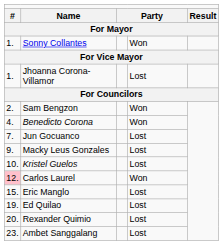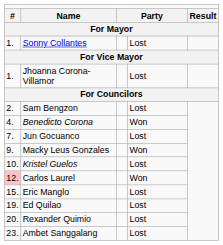 <table class=wikitable style="font-size:90%">
 <tr>
 <td colspan=5 bgcolor=></td>
 </tr>
 <tr>
 <th>#</th>
 <th width=150px>Name</th>
 <th colspan=2 width=110px>Party</th>
 <th>Result</th>
 </tr>
 <tr>
 <th colspan=5>For Mayor</th>
 </tr>
 <tr>
 <td>1.</td>
 <td><a href='#'>Sonny Collantes</a></td>
 <td></td>
-<td>Won</td>
+<td>Lost</td>
 </tr>
 <tr>
 <th colspan=5>For Vice Mayor</th>
 </tr>
 <tr>
 <td>1.</td>
 <td>Jhoanna Corona-Villamor</td>
 <td></td>
 <td>Lost</td>
 </tr>
 <tr>
 <th colspan=5>For Councilors</th>
 </tr>
 <tr>
 <td>2.</td>
 <td>Sam Bengzon</td>
 <td></td>
-<td>Won</td>
+<td>Lost</td>
 </tr>
 <tr>
 <td>4.</td>
 <td><em>Benedicto Corona</em></td>
 <td></td>
 <td>Won</td>
 </tr>
 <tr>
 <td>7.</td>
 <td>Jun Gocuanco</td>
 <td></td>
 <td>Lost</td>
 </tr>
 <tr>
 <td>9.</td>
 <td>Macky Leus Gonzales</td>
 <td></td>
-<td>Lost</td>
+<td>Won</td>
 </tr>
 <tr>
 <td>10.</td>
 <td><em>Kristel Guelos</em></td>
 <td></td>
 <td>Lost</td>
 </tr>
 <tr>
 <td style="background: pink;">12.</td>
 <td>Carlos Laurel</td>
 <td></td>
 <td>Won</td>
 </tr>
 <tr>
 <td>15.</td>
 <td>Eric Manglo</td>
 <td></td>
 <td>Lost</td>
 </tr>
 <tr>
 <td>19.</td>
 <td>Ed Quilao</td>
 <td></td>
 <td>Lost</td>
 </tr>
 <tr>
 <td>20.</td>
 <td>Rexander Quimio</td>
 <td></td>
 <td>Lost</td>
 </tr>
 <tr>
 <td>23.</td>
 <td>Ambet Sanggalang</td>
 <td></td>
 <td>Lost</td>
 </tr>
 </table>
